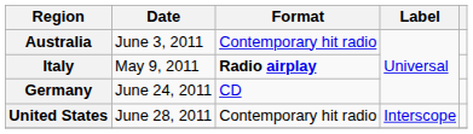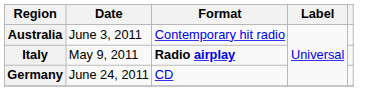 <table class="wikitable plainrowheaders">
 <tr>
 <th scope="col">Region</th>
 <th scope="col">Date</th>
 <th scope="col">Format</th>
 <th scope="col">Label</th>
 <th scope="col"></th>
 </tr>
 <tr>
 <th scope="row">Australia</th>
 <td>June 3, 2011</td>
 <td><a href='#'>Contemporary hit radio</a></td>
 <td rowspan="3"><a href='#'>Universal</a></td>
 <td></td>
 </tr>
 <tr>
 <th scope="row">Italy</th>
 <td>May 9, 2011</td>
 <td><strong>Radio <a href='#'>airplay</a></strong></td>
 <td></td>
 </tr>
 <tr>
 <th scope="row">Germany</th>
 <td>June 24, 2011</td>
 <td><a href='#'>CD</a></td>
 <td></td>
 </tr>
 <tr>
-<th scope="row">United States</th>
-<td>June 28, 2011</td>
-<td>Contemporary hit radio</td>
-<td><a href='#'>Interscope</a></td>
-<td></td>
-</tr>
-<tr>
 </tr>
 </table>
